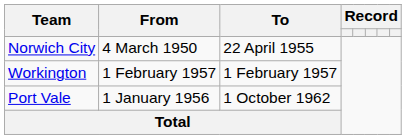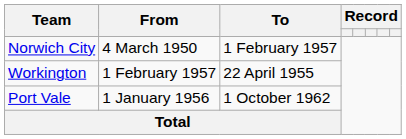 <table class="wikitable" style="text-align:center">
 <tr>
 <th rowspan=2>Team</th>
 <th rowspan=2>From</th>
 <th rowspan=2>To</th>
 <th colspan=5>Record</th>
 </tr>
 <tr>
 <th></th>
 <th></th>
 <th></th>
 <th></th>
 <th></th>
 </tr>
 <tr>
 <td align=left><a href='#'>Norwich City</a></td>
 <td align=left>4 March 1950</td>
-<td align=left>22 April 1955<br></td>
+<td align=left>1 February 1957<br></td>
 </tr>
 <tr>
 <td align=left><a href='#'>Workington</a></td>
 <td align=left>1 February 1957</td>
-<td align=left>1 February 1957<br></td>
+<td align=left>22 April 1955<br></td>
 </tr>
 <tr>
 <td align=left><a href='#'>Port Vale</a></td>
 <td align=left>1 January 1956</td>
 <td align=left>1 October 1962<br></td>
 </tr>
 <tr>
 <th colspan=3>Total<br></th>
 </tr>
 </table>
